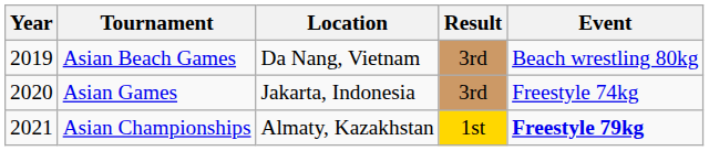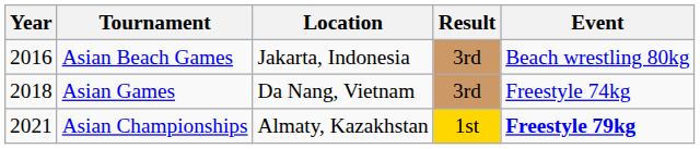 <table class="wikitable" style="font-size:95%;">
 <tr>
 <th>Year</th>
 <th>Tournament</th>
 <th>Location</th>
 <th>Result</th>
 <th>Event</th>
 </tr>
 <tr>
-<td>2019</td>
+<td>2016</td>
 <td><a href='#'>Asian Beach Games</a></td>
-<td>Da Nang, Vietnam</td>
+<td>Jakarta, Indonesia</td>
 <td align="center" bgcolor="cc9966">3rd</td>
 <td><a href='#'>Beach wrestling 80kg</a></td>
 </tr>
 <tr>
-<td>2020</td>
+<td>2018</td>
 <td><a href='#'>Asian Games</a></td>
-<td>Jakarta, Indonesia</td>
+<td>Da Nang, Vietnam</td>
 <td align="center" bgcolor="cc9966">3rd</td>
 <td><a href='#'>Freestyle 74kg</a></td>
 </tr>
 <tr>
 <td>2021</td>
 <td><a href='#'>Asian Championships</a></td>
 <td>Almaty, Kazakhstan</td>
 <td align="center" bgcolor="gold">1st</td>
 <td><strong><a href='#'>Freestyle 79kg</a></strong></td>
 </tr>
 </table>
